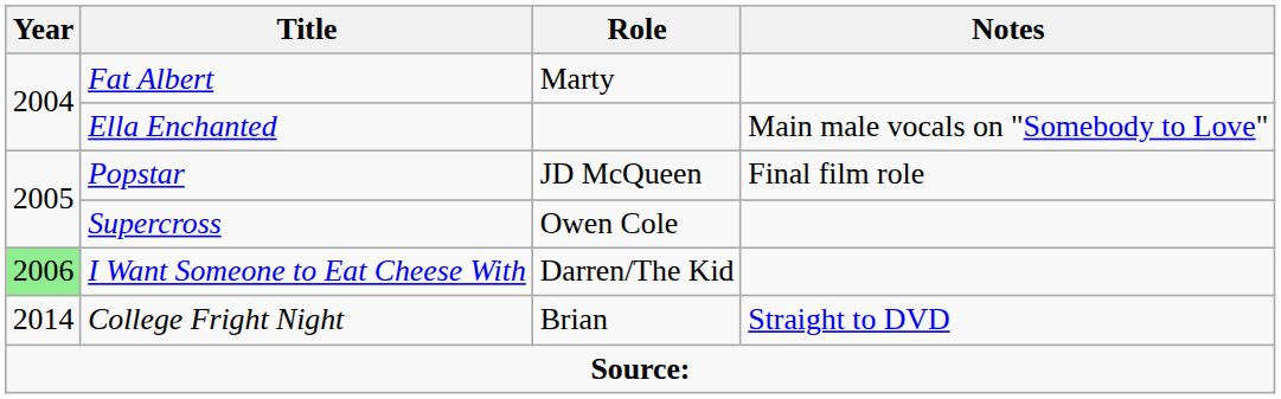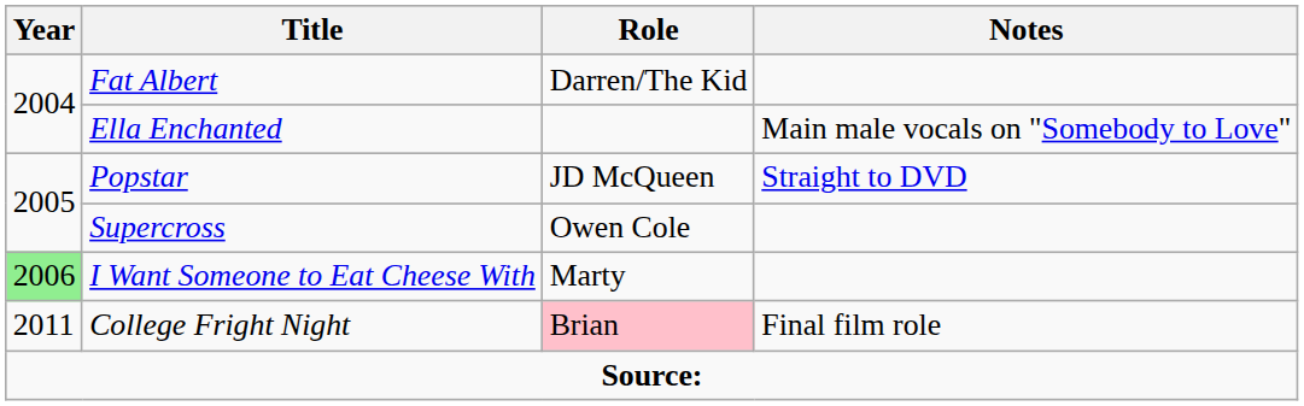 <table class="wikitable sortable">
 <tr>
 <th>Year</th>
 <th>Title</th>
 <th>Role</th>
 <th>Notes</th>
 </tr>
 <tr>
 <td rowspan="2">2004</td>
 <td><em><a href='#'>Fat Albert</a></em></td>
-<td>Marty</td>
+<td>Darren/The Kid</td>
 <td></td>
 </tr>
 <tr>
 <td><em><a href='#'>Ella Enchanted</a></em></td>
 <td></td>
 <td>Main male vocals on "<a href='#'>Somebody to Love</a>"</td>
 </tr>
 <tr>
 <td rowspan="2">2005</td>
 <td><em><a href='#'>Popstar</a></em></td>
 <td>JD McQueen</td>
-<td>Final film role</td>
+<td><a href='#'>Straight to DVD</a></td>
 </tr>
 <tr>
 <td><em><a href='#'>Supercross</a></em></td>
 <td>Owen Cole</td>
 <td></td>
 </tr>
 <tr>
 <td style="background: lightgreen;">2006</td>
 <td><em><a href='#'>I Want Someone to Eat Cheese With</a></em></td>
-<td>Darren/The Kid</td>
+<td>Marty</td>
 <td></td>
 </tr>
 <tr>
-<td>2014</td>
+<td>2011</td>
 <td><em>College Fright Night</em></td>
-<td>Brian</td>
-<td><a href='#'>Straight to DVD</a></td>
+<td style="background: pink;">Brian</td>
+<td>Final film role</td>
 </tr>
 <tr>
 <td colspan=4 style="text-align: center;"><strong>Source:</strong></td>
 </tr>
 </table>
